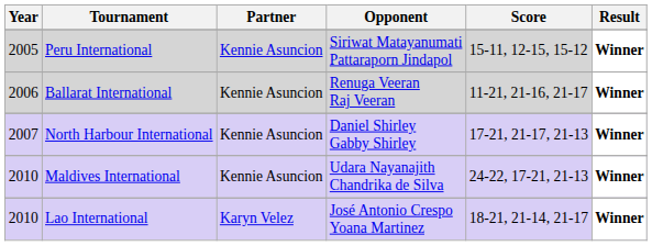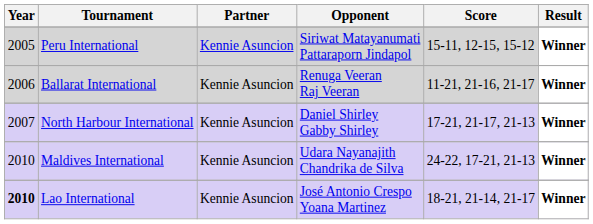 <table class="sortable wikitable" style="font-size: 90%;">
 <tr>
 <th>Year</th>
 <th>Tournament</th>
 <th>Partner</th>
 <th>Opponent</th>
 <th>Score</th>
 <th>Result</th>
 </tr>
 <tr>
 </tr>
 <tr style="background:#D5D5D5">
 <td align="center">2005</td>
 <td align="left"><a href='#'>Peru International</a></td>
 <td align="left"> <a href='#'>Kennie Asuncion</a></td>
 <td align="left"> <a href='#'>Siriwat Matayanumati</a><br> <a href='#'>Pattaraporn Jindapol</a></td>
 <td align="left">15-11, 12-15, 15-12</td>
 <td style="text-align:left; background:white"> <strong>Winner</strong></td>
 </tr>
 <tr>
 </tr>
 <tr style="background:#D5D5D5">
 <td align="center">2006</td>
 <td align="left"><a href='#'>Ballarat International</a></td>
 <td align="left"> Kennie Asuncion</td>
 <td align="left"> <a href='#'>Renuga Veeran</a><br> <a href='#'>Raj Veeran</a></td>
 <td align="left">11-21, 21-16, 21-17</td>
 <td style="text-align:left; background:white"> <strong>Winner</strong></td>
 </tr>
 <tr>
 </tr>
 <tr style="background:#D8CEF6">
 <td align="center">2007</td>
 <td align="left"><a href='#'>North Harbour International</a></td>
 <td align="left"> Kennie Asuncion</td>
 <td align="left"> <a href='#'>Daniel Shirley</a><br> <a href='#'>Gabby Shirley</a></td>
 <td align="left">17-21, 21-17, 21-13</td>
 <td style="text-align:left; background:white"> <strong>Winner</strong></td>
 </tr>
 <tr>
 </tr>
 <tr style="background:#D8CEF6">
 <td align="center">2010</td>
 <td align="left"><a href='#'>Maldives International</a></td>
 <td align="left"> Kennie Asuncion</td>
 <td align="left"> <a href='#'>Udara Nayanajith</a><br> <a href='#'>Chandrika de Silva</a></td>
 <td align="left">24-22, 17-21, 21-13</td>
 <td style="text-align:left; background:white"> <strong>Winner</strong></td>
 </tr>
 <tr>
 </tr>
 <tr style="background:#D8CEF6">
-<td align="center">2010</td>
+<td align="center"><strong>2010</strong></td>
 <td align="left"><a href='#'>Lao International</a></td>
-<td align="left"> <a href='#'>Karyn Velez</a></td>
+<td align="left"> Kennie Asuncion</td>
 <td align="left"> <a href='#'>José Antonio Crespo</a><br> <a href='#'>Yoana Martinez</a></td>
 <td align="left">18-21, 21-14, 21-17</td>
 <td style="text-align:left; background:white"> <strong>Winner</strong></td>
 </tr>
 </table>
